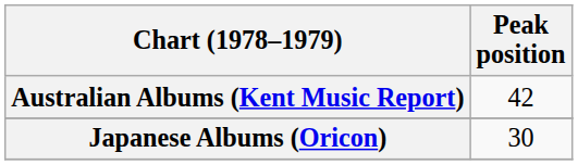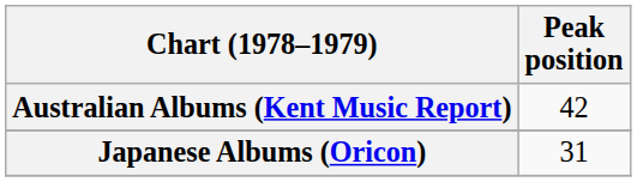 <table class="wikitable sortable plainrowheaders">
 <tr>
 <th scope="col">Chart (1978–1979)</th>
 <th scope="col">Peak<br>position</th>
 </tr>
 <tr>
 <th scope="row">Australian Albums (<a href='#'>Kent Music Report</a>)</th>
 <td align="center">42</td>
 </tr>
 <tr>
 </tr>
 <tr>
 <th scope="row">Japanese Albums (<a href='#'>Oricon</a>)</th>
-<td align="center">30</td>
+<td align="center">31</td>
 </tr>
 <tr>
 </tr>
 </table>
